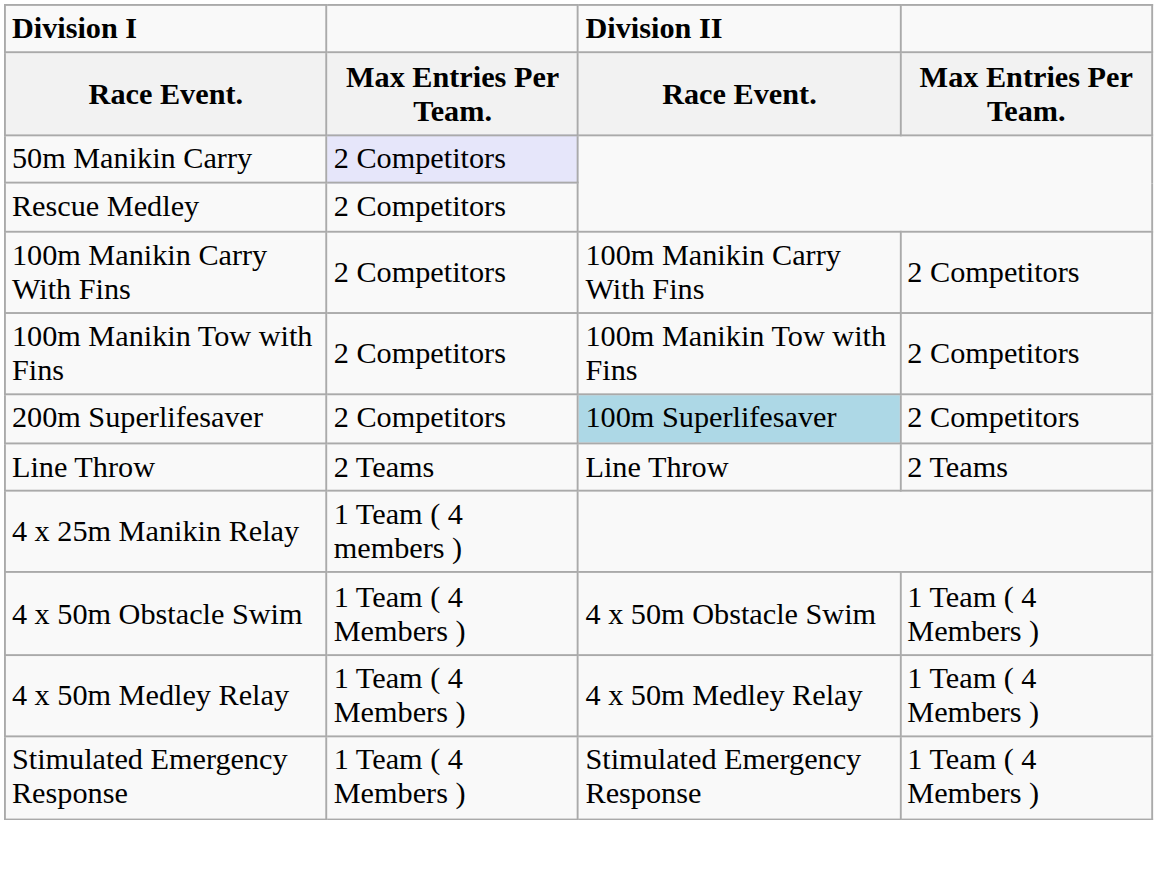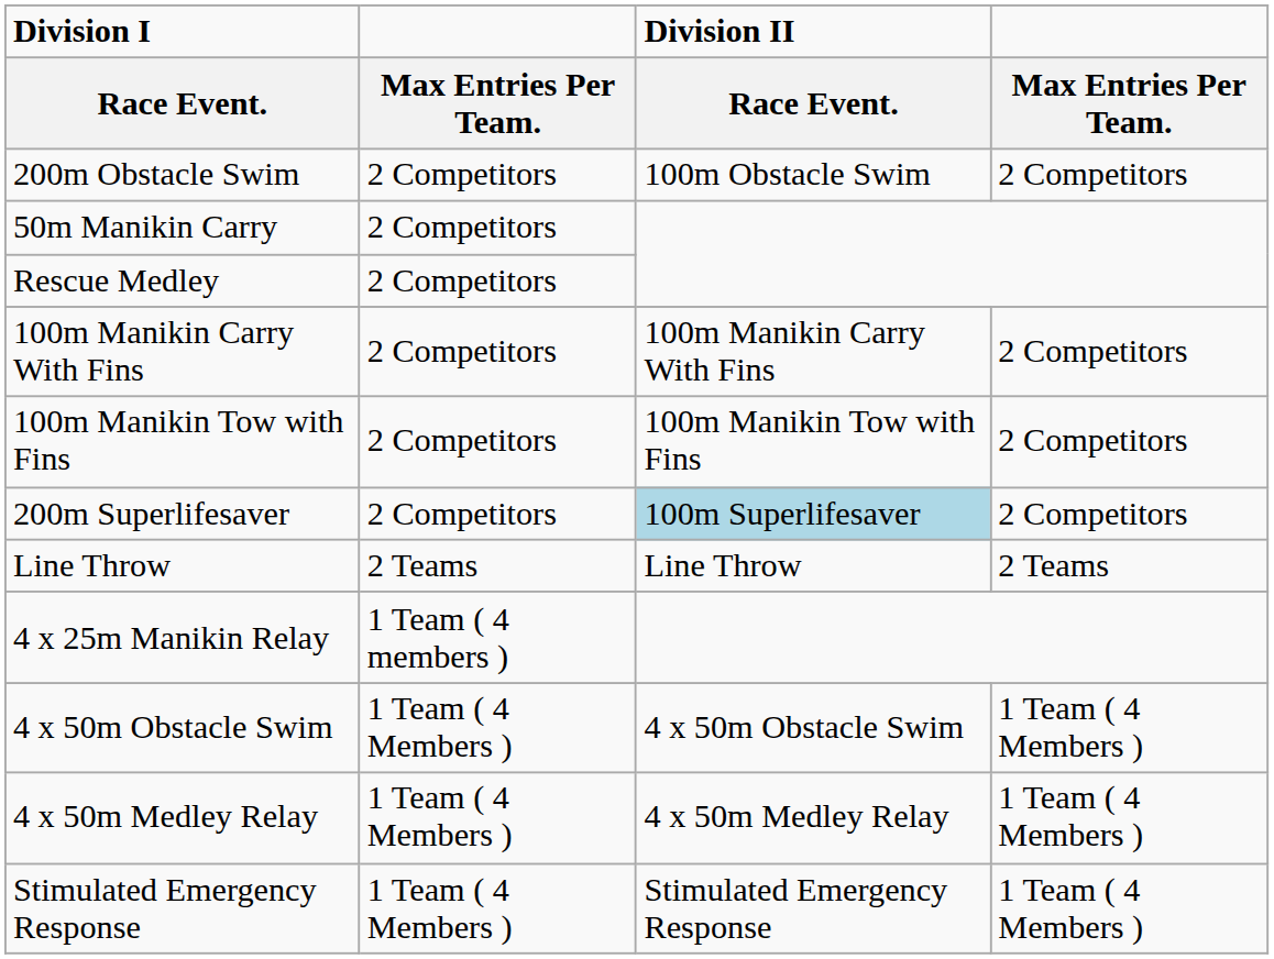 <table class="wikitable">
 <tr>
 <td><strong>Division I</strong></td>
 <td></td>
 <td><strong>Division II</strong></td>
 <td></td>
 </tr>
 <tr>
 <th>Race Event.</th>
 <th>Max Entries Per Team.</th>
 <th>Race Event.</th>
 <th>Max Entries Per Team.</th>
 </tr>
 <tr>
+<td>200m Obstacle Swim</td>
+<td>2 Competitors</td>
+<td>100m Obstacle Swim</td>
+<td>2 Competitors</td>
+</tr>
+<tr>
 <td>50m Manikin Carry</td>
-<td style="background: lavender;">2 Competitors</td>
+<td>2 Competitors</td>
 </tr>
 <tr>
 <td>Rescue Medley</td>
 <td>2 Competitors</td>
 </tr>
 <tr>
 <td>100m Manikin Carry With Fins</td>
 <td>2 Competitors</td>
 <td>100m Manikin Carry With Fins</td>
 <td>2 Competitors</td>
 </tr>
 <tr>
 <td>100m Manikin Tow with Fins</td>
 <td>2 Competitors</td>
 <td>100m Manikin Tow with Fins</td>
 <td>2 Competitors</td>
 </tr>
 <tr>
 <td>200m Superlifesaver</td>
 <td>2 Competitors</td>
 <td style="background: lightblue;">100m Superlifesaver</td>
 <td>2 Competitors</td>
 </tr>
 <tr>
 <td>Line Throw</td>
 <td>2 Teams</td>
 <td>Line Throw</td>
 <td>2 Teams</td>
 </tr>
 <tr>
 <td>4 x 25m Manikin Relay</td>
 <td>1 Team ( 4 members )</td>
 </tr>
 <tr>
 <td>4 x 50m Obstacle Swim</td>
 <td>1 Team ( 4 Members )</td>
 <td>4 x 50m Obstacle Swim</td>
 <td>1 Team ( 4 Members )</td>
 </tr>
 <tr>
 <td>4 x 50m Medley Relay</td>
 <td>1 Team ( 4 Members )</td>
 <td>4 x 50m Medley Relay</td>
 <td>1 Team ( 4 Members )</td>
 </tr>
 <tr>
 <td>Stimulated Emergency Response</td>
 <td>1 Team ( 4 Members )</td>
 <td>Stimulated Emergency Response</td>
 <td>1 Team ( 4 Members )</td>
 </tr>
 </table>
